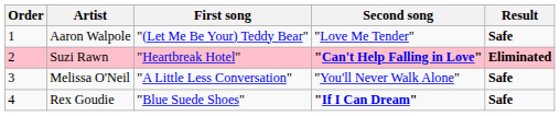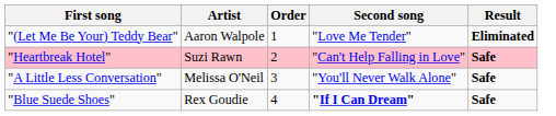 <table class=wikitable>
 <tr>
+<th>First song</th>
+<th>Artist</th>
 <th>Order</th>
-<th>Artist</th>
-<th>First song</th>
 <th>Second song</th>
 <th>Result</th>
 </tr>
 <tr>
+<td>"<a href='#'>(Let Me Be Your) Teddy Bear</a>"</td>
+<td>Aaron Walpole</td>
 <td>1</td>
-<td>Aaron Walpole</td>
-<td>"<a href='#'>(Let Me Be Your) Teddy Bear</a>"</td>
 <td>"<a href='#'>Love Me Tender</a>"</td>
+<td><strong>Eliminated</strong></td>
+</tr>
+<tr style="background:pink;">
+<td>"<a href='#'>Heartbreak Hotel</a>"</td>
+<td>Suzi Rawn</td>
+<td>2</td>
+<td>"<a href='#'>Can't Help Falling in Love</a>"</td>
 <td><strong>Safe</strong></td>
 </tr>
-<tr style="background:pink;">
-<td>2</td>
-<td>Suzi Rawn</td>
-<td>"<a href='#'>Heartbreak Hotel</a>"</td>
-<td><strong>"<a href='#'>Can't Help Falling in Love</a>"</strong></td>
-<td><strong>Eliminated</strong></td>
-</tr>
 <tr>
+<td>"<a href='#'>A Little Less Conversation</a>"</td>
+<td>Melissa O'Neil</td>
 <td>3</td>
-<td>Melissa O'Neil</td>
-<td>"<a href='#'>A Little Less Conversation</a>"</td>
 <td>"<a href='#'>You'll Never Walk Alone</a>"</td>
 <td><strong>Safe</strong></td>
 </tr>
 <tr>
+<td>"<a href='#'>Blue Suede Shoes</a>"</td>
+<td>Rex Goudie</td>
 <td>4</td>
-<td>Rex Goudie</td>
-<td>"<a href='#'>Blue Suede Shoes</a>"</td>
 <td><strong>"<a href='#'>If I Can Dream</a>"</strong></td>
 <td><strong>Safe</strong></td>
 </tr>
 </table>
